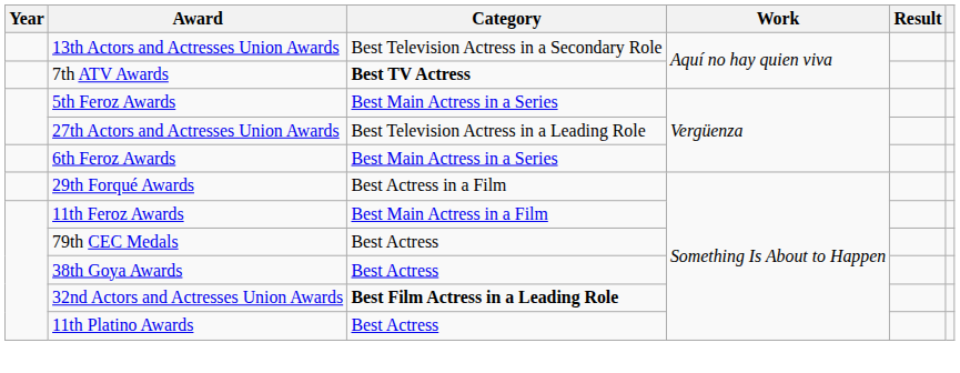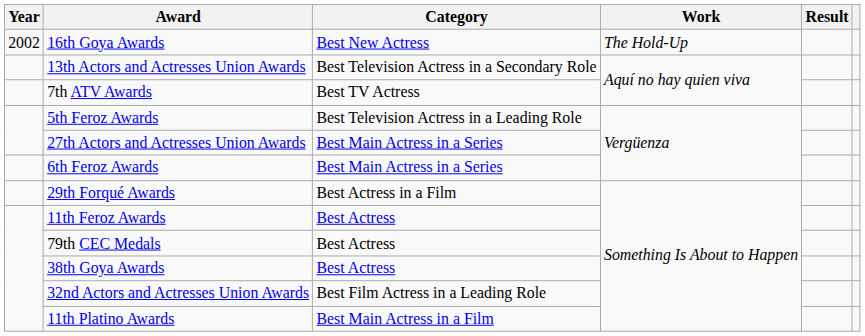 <table class="wikitable sortable plainrowheaders">
 <tr>
 <th>Year</th>
 <th>Award</th>
 <th>Category</th>
 <th>Work</th>
 <th>Result</th>
 <th scope="col" class="unsortable"></th>
+</tr>
+<tr>
+<td align = "center">2002</td>
+<td><a href='#'>16th Goya Awards</a></td>
+<td><a href='#'>Best New Actress</a></td>
+<td><em>The Hold-Up</em></td>
+<td></td>
+<td></td>
 </tr>
 <tr>
 <td></td>
 <td><a href='#'>13th Actors and Actresses Union Awards</a></td>
 <td>Best Television Actress in a Secondary Role</td>
 <td rowspan = "2"><em>Aquí no hay quien viva</em></td>
 <td></td>
 <td></td>
 </tr>
 <tr>
 <td></td>
 <td>7th <a href='#'>ATV Awards</a></td>
-<td><strong>Best TV Actress</strong></td>
+<td>Best TV Actress</td>
 <td></td>
 <td></td>
 </tr>
 <tr>
 <td rowspan = "2"></td>
 <td><a href='#'>5th Feroz Awards</a></td>
-<td><a href='#'>Best Main Actress in a Series</a></td>
+<td>Best Television Actress in a Leading Role</td>
 <td rowspan = "3"><em>Vergüenza</em></td>
 <td></td>
 <td></td>
 </tr>
 <tr>
 <td><a href='#'>27th Actors and Actresses Union Awards</a></td>
-<td>Best Television Actress in a Leading Role</td>
+<td><a href='#'>Best Main Actress in a Series</a></td>
 <td></td>
 <td></td>
 </tr>
 <tr>
 <td></td>
 <td><a href='#'>6th Feroz Awards</a></td>
 <td><a href='#'>Best Main Actress in a Series</a></td>
 <td></td>
 <td></td>
 </tr>
 <tr>
 <td></td>
 <td><a href='#'>29th Forqué Awards</a></td>
 <td>Best Actress in a Film</td>
 <td rowspan = "6"><em>Something Is About to Happen</em></td>
 <td></td>
 <td></td>
 </tr>
 <tr>
 <td rowspan = "5"></td>
 <td><a href='#'>11th Feroz Awards</a></td>
-<td><a href='#'>Best Main Actress in a Film</a></td>
+<td><a href='#'>Best Actress</a></td>
 <td></td>
 <td></td>
 </tr>
 <tr>
 <td>79th <a href='#'>CEC Medals</a></td>
 <td>Best Actress</td>
 <td></td>
 <td></td>
 </tr>
 <tr>
 <td><a href='#'>38th Goya Awards</a></td>
 <td><a href='#'>Best Actress</a></td>
 <td></td>
 <td></td>
 </tr>
 <tr>
 <td><a href='#'>32nd Actors and Actresses Union Awards</a></td>
-<td><strong>Best Film Actress in a Leading Role</strong></td>
+<td>Best Film Actress in a Leading Role</td>
 <td></td>
 <td></td>
 </tr>
 <tr>
 <td><a href='#'>11th Platino Awards</a></td>
-<td><a href='#'>Best Actress</a></td>
+<td><a href='#'>Best Main Actress in a Film</a></td>
 <td></td>
 <td></td>
 </tr>
 </table>
